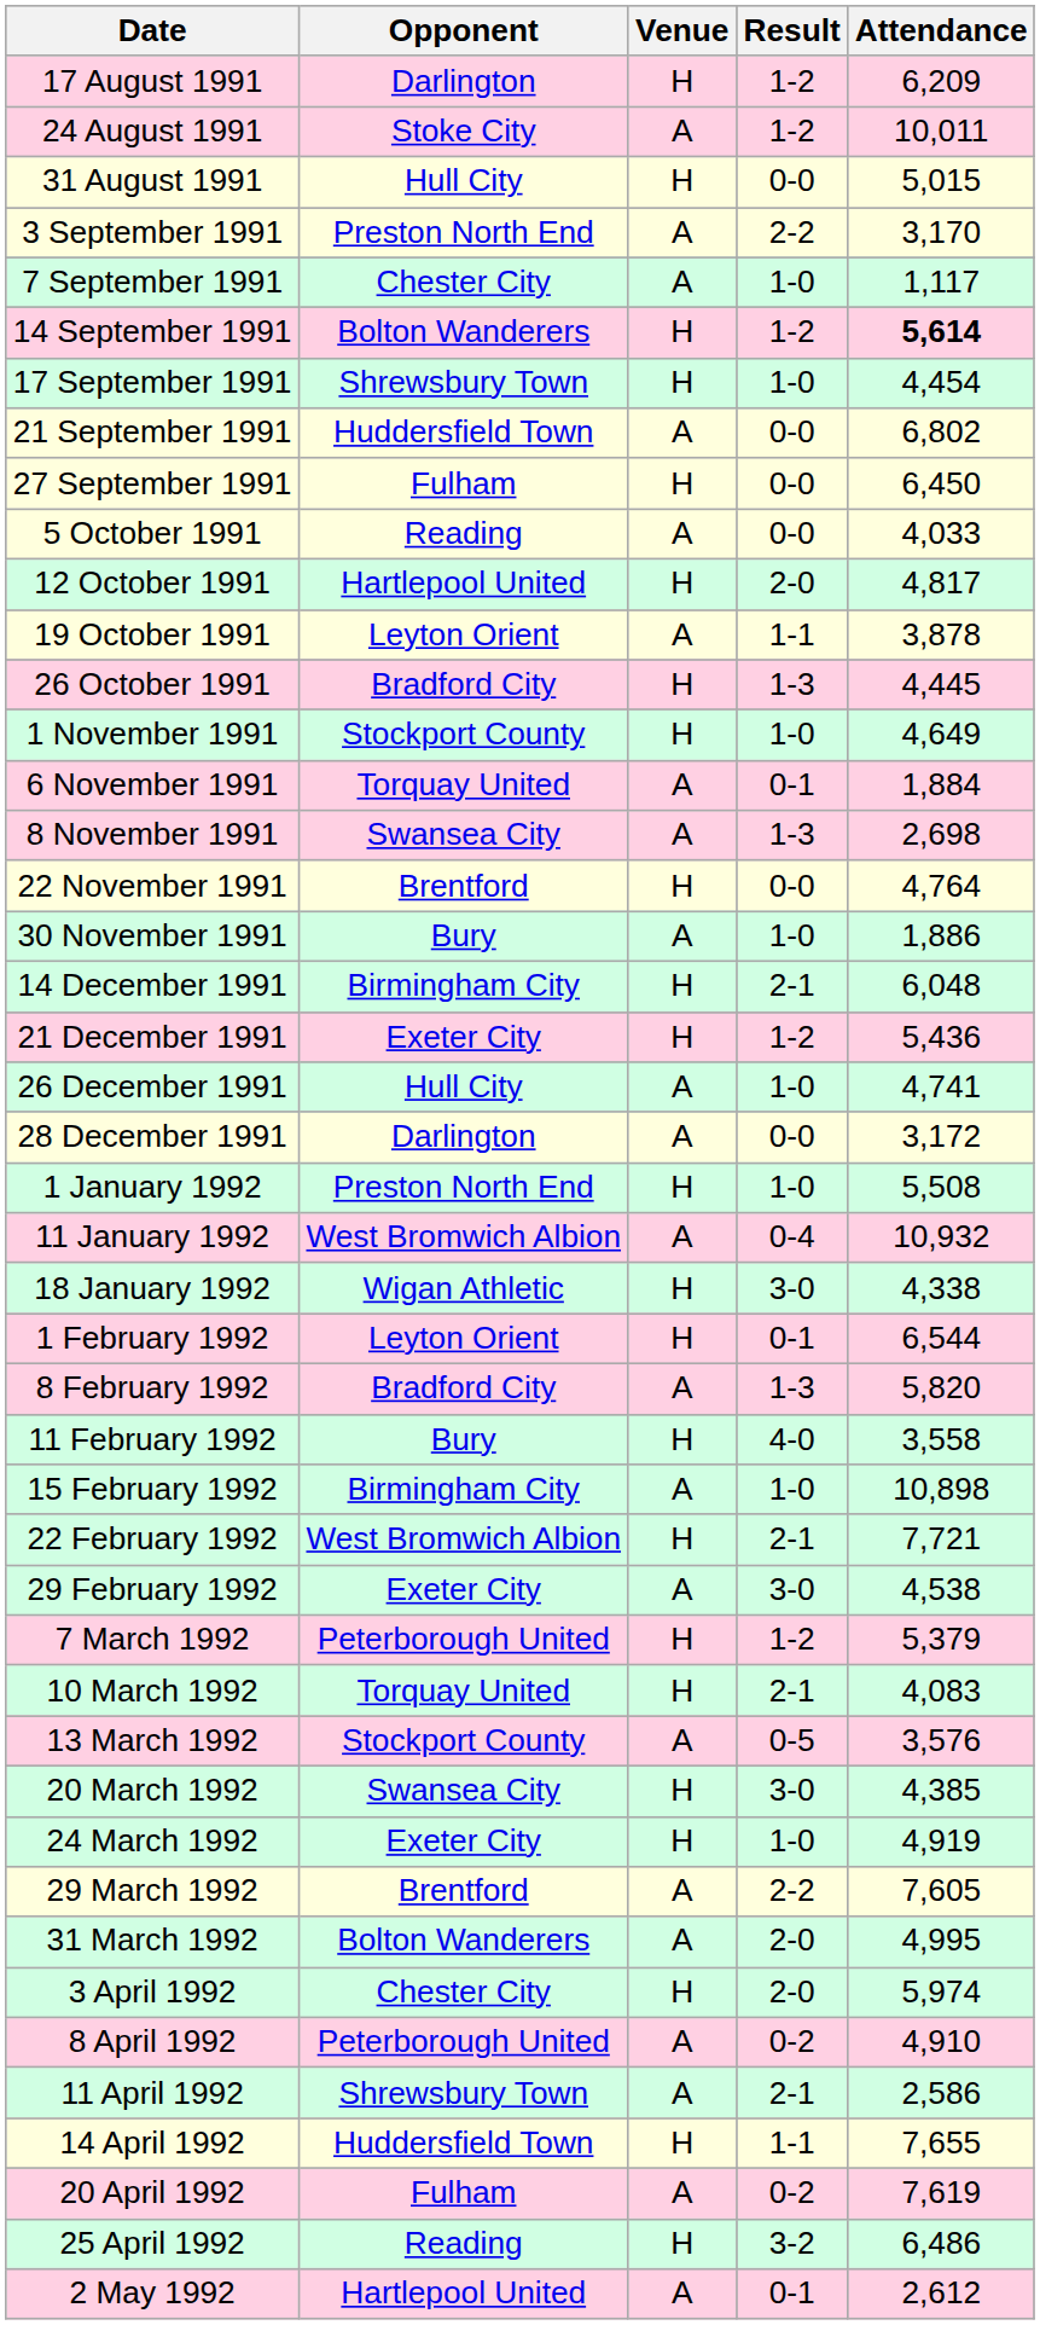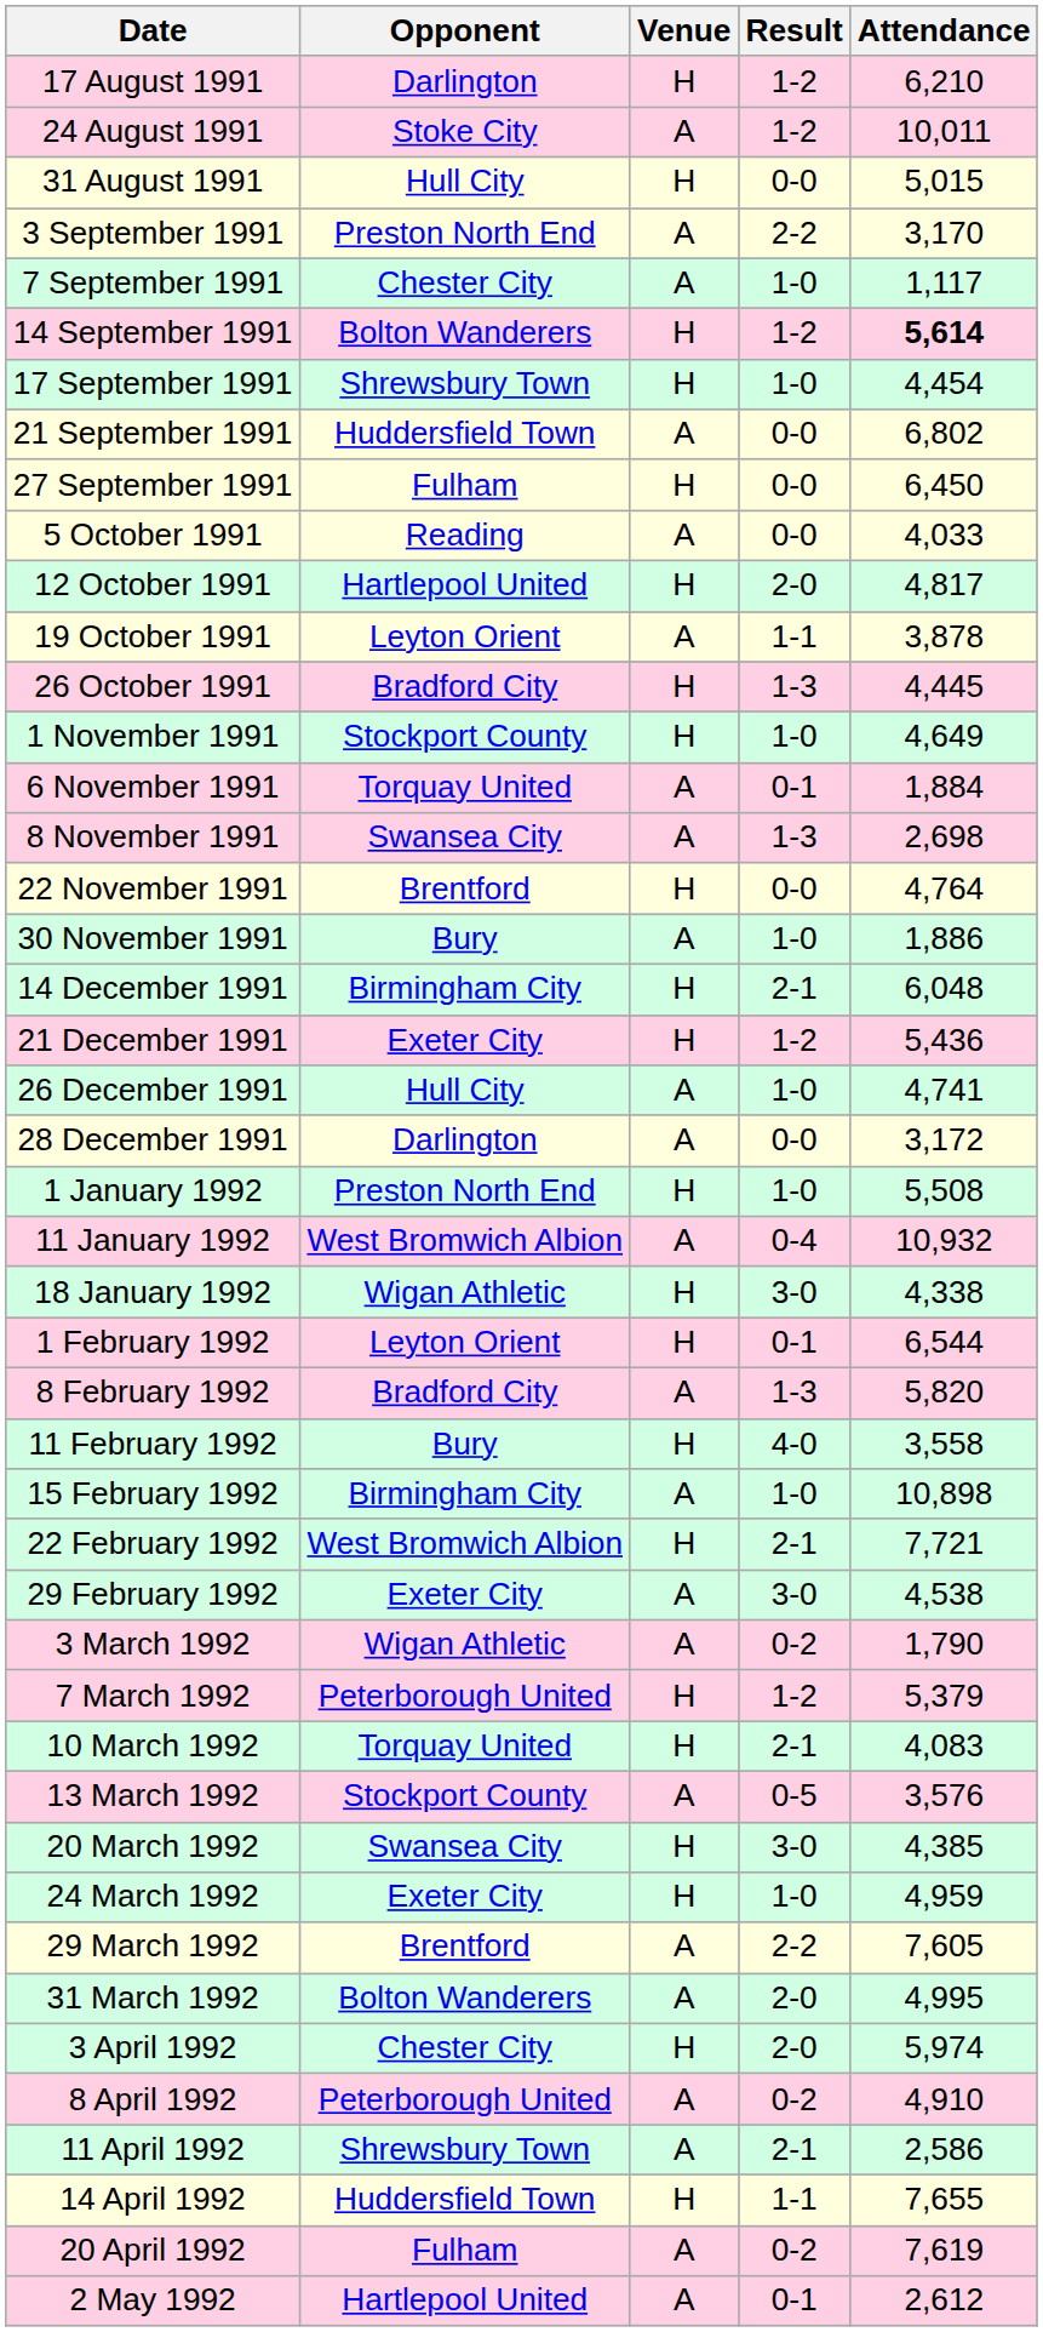 <table class="wikitable sortable" style="font-size:100%; text-align:center">
 <tr>
 <th>Date</th>
 <th>Opponent</th>
 <th>Venue</th>
 <th>Result</th>
 <th>Attendance</th>
 </tr>
 <tr style="background-color: #ffd0e3;">
 <td>17 August 1991</td>
 <td><a href='#'>Darlington</a></td>
 <td>H</td>
 <td>1-2</td>
-<td>6,209</td>
+<td>6,210</td>
 </tr>
 <tr style="background-color: #ffd0e3;">
 <td>24 August 1991</td>
 <td><a href='#'>Stoke City</a></td>
 <td>A</td>
 <td>1-2</td>
 <td>10,011</td>
 </tr>
 <tr style="background-color: #ffffdd;">
 <td>31 August 1991</td>
 <td><a href='#'>Hull City</a></td>
 <td>H</td>
 <td>0-0</td>
 <td>5,015</td>
 </tr>
 <tr style="background-color: #ffffdd;">
 <td>3 September 1991</td>
 <td><a href='#'>Preston North End</a></td>
 <td>A</td>
 <td>2-2</td>
 <td>3,170</td>
 </tr>
 <tr style="background-color: #d0ffe3;">
 <td>7 September 1991</td>
 <td><a href='#'>Chester City</a></td>
 <td>A</td>
 <td>1-0</td>
 <td>1,117</td>
 </tr>
 <tr style="background-color: #ffd0e3;">
 <td>14 September 1991</td>
 <td><a href='#'>Bolton Wanderers</a></td>
 <td>H</td>
 <td>1-2</td>
 <td><strong>5,614</strong></td>
 </tr>
 <tr style="background-color: #d0ffe3;">
 <td>17 September 1991</td>
 <td><a href='#'>Shrewsbury Town</a></td>
 <td>H</td>
 <td>1-0</td>
 <td>4,454</td>
 </tr>
 <tr style="background-color: #ffffdd;">
 <td>21 September 1991</td>
 <td><a href='#'>Huddersfield Town</a></td>
 <td>A</td>
 <td>0-0</td>
 <td>6,802</td>
 </tr>
 <tr style="background-color: #ffffdd;">
 <td>27 September 1991</td>
 <td><a href='#'>Fulham</a></td>
 <td>H</td>
 <td>0-0</td>
 <td>6,450</td>
 </tr>
 <tr style="background-color: #ffffdd;">
 <td>5 October 1991</td>
 <td><a href='#'>Reading</a></td>
 <td>A</td>
 <td>0-0</td>
 <td>4,033</td>
 </tr>
 <tr style="background-color: #d0ffe3;">
 <td>12 October 1991</td>
 <td><a href='#'>Hartlepool United</a></td>
 <td>H</td>
 <td>2-0</td>
 <td>4,817</td>
 </tr>
 <tr style="background-color: #ffffdd;">
 <td>19 October 1991</td>
 <td><a href='#'>Leyton Orient</a></td>
 <td>A</td>
 <td>1-1</td>
 <td>3,878</td>
 </tr>
 <tr style="background-color: #ffd0e3;">
 <td>26 October 1991</td>
 <td><a href='#'>Bradford City</a></td>
 <td>H</td>
 <td>1-3</td>
 <td>4,445</td>
 </tr>
 <tr style="background-color: #d0ffe3;">
 <td>1 November 1991</td>
 <td><a href='#'>Stockport County</a></td>
 <td>H</td>
 <td>1-0</td>
 <td>4,649</td>
 </tr>
 <tr style="background-color: #ffd0e3;">
 <td>6 November 1991</td>
 <td><a href='#'>Torquay United</a></td>
 <td>A</td>
 <td>0-1</td>
 <td>1,884</td>
 </tr>
 <tr style="background-color: #ffd0e3;">
 <td>8 November 1991</td>
 <td><a href='#'>Swansea City</a></td>
 <td>A</td>
 <td>1-3</td>
 <td>2,698</td>
 </tr>
 <tr style="background-color: #ffffdd;">
 <td>22 November 1991</td>
 <td><a href='#'>Brentford</a></td>
 <td>H</td>
 <td>0-0</td>
 <td>4,764</td>
 </tr>
 <tr style="background-color: #d0ffe3;">
 <td>30 November 1991</td>
 <td><a href='#'>Bury</a></td>
 <td>A</td>
 <td>1-0</td>
 <td>1,886</td>
 </tr>
 <tr style="background-color: #d0ffe3;">
 <td>14 December 1991</td>
 <td><a href='#'>Birmingham City</a></td>
 <td>H</td>
 <td>2-1</td>
 <td>6,048</td>
 </tr>
 <tr style="background-color: #ffd0e3;">
 <td>21 December 1991</td>
 <td><a href='#'>Exeter City</a></td>
 <td>H</td>
 <td>1-2</td>
 <td>5,436</td>
 </tr>
 <tr style="background-color: #d0ffe3;">
 <td>26 December 1991</td>
 <td><a href='#'>Hull City</a></td>
 <td>A</td>
 <td>1-0</td>
 <td>4,741</td>
 </tr>
 <tr style="background-color: #ffffdd;">
 <td>28 December 1991</td>
 <td><a href='#'>Darlington</a></td>
 <td>A</td>
 <td>0-0</td>
 <td>3,172</td>
 </tr>
 <tr style="background-color: #d0ffe3;">
 <td>1 January 1992</td>
 <td><a href='#'>Preston North End</a></td>
 <td>H</td>
 <td>1-0</td>
 <td>5,508</td>
 </tr>
 <tr style="background-color: #ffd0e3;">
 <td>11 January 1992</td>
 <td><a href='#'>West Bromwich Albion</a></td>
 <td>A</td>
 <td>0-4</td>
 <td>10,932</td>
 </tr>
 <tr style="background-color: #d0ffe3;">
 <td>18 January 1992</td>
 <td><a href='#'>Wigan Athletic</a></td>
 <td>H</td>
 <td>3-0</td>
 <td>4,338</td>
 </tr>
 <tr style="background-color: #ffd0e3;">
 <td>1 February 1992</td>
 <td><a href='#'>Leyton Orient</a></td>
 <td>H</td>
 <td>0-1</td>
 <td>6,544</td>
 </tr>
 <tr style="background-color: #ffd0e3;">
 <td>8 February 1992</td>
 <td><a href='#'>Bradford City</a></td>
 <td>A</td>
 <td>1-3</td>
 <td>5,820</td>
 </tr>
 <tr style="background-color: #d0ffe3;">
 <td>11 February 1992</td>
 <td><a href='#'>Bury</a></td>
 <td>H</td>
 <td>4-0</td>
 <td>3,558</td>
 </tr>
 <tr style="background-color: #d0ffe3;">
 <td>15 February 1992</td>
 <td><a href='#'>Birmingham City</a></td>
 <td>A</td>
 <td>1-0</td>
 <td>10,898</td>
 </tr>
 <tr style="background-color: #d0ffe3;">
 <td>22 February 1992</td>
 <td><a href='#'>West Bromwich Albion</a></td>
 <td>H</td>
 <td>2-1</td>
 <td>7,721</td>
 </tr>
 <tr style="background-color: #d0ffe3;">
 <td>29 February 1992</td>
 <td><a href='#'>Exeter City</a></td>
 <td>A</td>
 <td>3-0</td>
 <td>4,538</td>
 </tr>
 <tr style="background-color: #ffd0e3;">
+<td>3 March 1992</td>
+<td><a href='#'>Wigan Athletic</a></td>
+<td>A</td>
+<td>0-2</td>
+<td>1,790</td>
+</tr>
+<tr style="background-color: #ffd0e3;">
 <td>7 March 1992</td>
 <td><a href='#'>Peterborough United</a></td>
 <td>H</td>
 <td>1-2</td>
 <td>5,379</td>
 </tr>
 <tr style="background-color: #d0ffe3;">
 <td>10 March 1992</td>
 <td><a href='#'>Torquay United</a></td>
 <td>H</td>
 <td>2-1</td>
 <td>4,083</td>
 </tr>
 <tr style="background-color: #ffd0e3;">
 <td>13 March 1992</td>
 <td><a href='#'>Stockport County</a></td>
 <td>A</td>
 <td>0-5</td>
 <td>3,576</td>
 </tr>
 <tr style="background-color: #d0ffe3;">
 <td>20 March 1992</td>
 <td><a href='#'>Swansea City</a></td>
 <td>H</td>
 <td>3-0</td>
 <td>4,385</td>
 </tr>
 <tr style="background-color: #d0ffe3;">
 <td>24 March 1992</td>
 <td><a href='#'>Exeter City</a></td>
 <td>H</td>
 <td>1-0</td>
-<td>4,919</td>
+<td>4,959</td>
 </tr>
 <tr style="background-color: #ffffdd;">
 <td>29 March 1992</td>
 <td><a href='#'>Brentford</a></td>
 <td>A</td>
 <td>2-2</td>
 <td>7,605</td>
 </tr>
 <tr style="background-color: #d0ffe3;">
 <td>31 March 1992</td>
 <td><a href='#'>Bolton Wanderers</a></td>
 <td>A</td>
 <td>2-0</td>
 <td>4,995</td>
 </tr>
 <tr style="background-color: #d0ffe3;">
 <td>3 April 1992</td>
 <td><a href='#'>Chester City</a></td>
 <td>H</td>
 <td>2-0</td>
 <td>5,974</td>
 </tr>
 <tr style="background-color: #ffd0e3;">
 <td>8 April 1992</td>
 <td><a href='#'>Peterborough United</a></td>
 <td>A</td>
 <td>0-2</td>
 <td>4,910</td>
 </tr>
 <tr style="background-color: #d0ffe3;">
 <td>11 April 1992</td>
 <td><a href='#'>Shrewsbury Town</a></td>
 <td>A</td>
 <td>2-1</td>
 <td>2,586</td>
 </tr>
 <tr style="background-color: #ffffdd;">
 <td>14 April 1992</td>
 <td><a href='#'>Huddersfield Town</a></td>
 <td>H</td>
 <td>1-1</td>
 <td>7,655</td>
 </tr>
 <tr style="background-color: #ffd0e3;">
 <td>20 April 1992</td>
 <td><a href='#'>Fulham</a></td>
 <td>A</td>
 <td>0-2</td>
 <td>7,619</td>
 </tr>
-<tr style="background-color: #d0ffe3;">
-<td>25 April 1992</td>
-<td><a href='#'>Reading</a></td>
-<td>H</td>
-<td>3-2</td>
-<td>6,486</td>
-</tr>
 <tr style="background-color: #ffd0e3;">
 <td>2 May 1992</td>
 <td><a href='#'>Hartlepool United</a></td>
 <td>A</td>
 <td>0-1</td>
 <td>2,612</td>
 </tr>
 </table>
